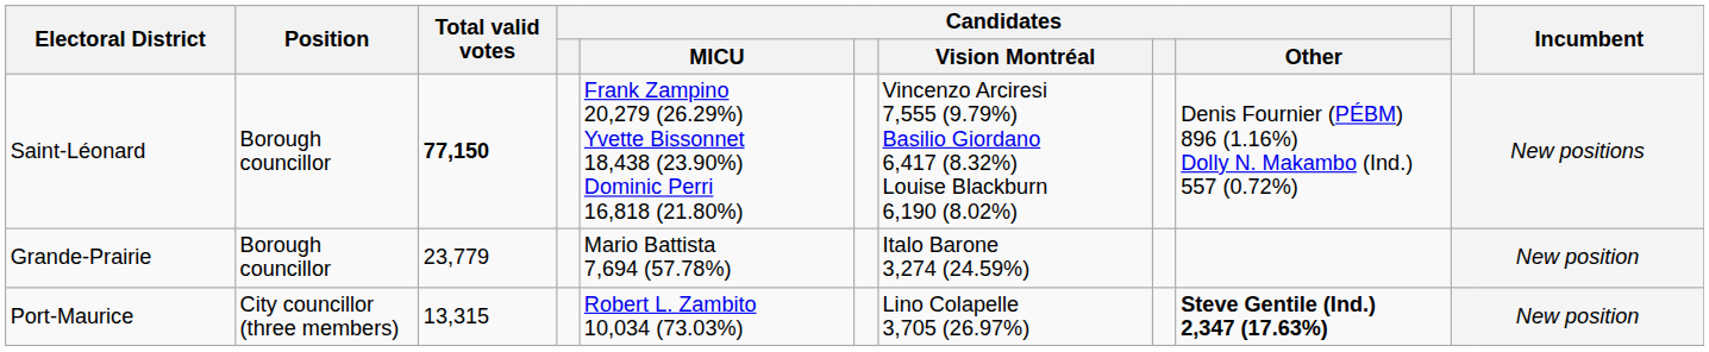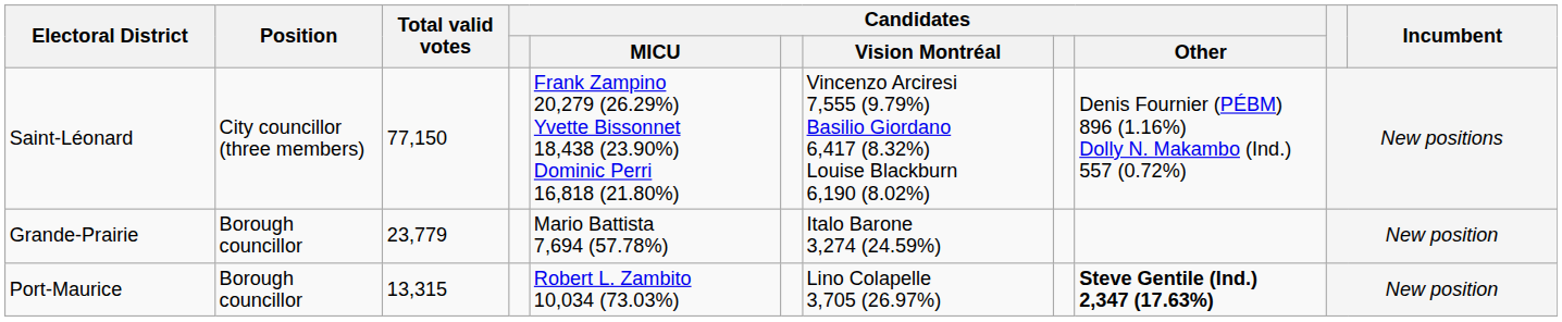 <table class="wikitable" width="100%">
 <tr>
 <th width=10% rowspan=2>Electoral District</th>
 <th width=8% rowspan=2>Position</th>
 <th width=6% rowspan=2>Total valid votes</th>
 <th colspan=6>Candidates</th>
 <th width=1% rowspan=2> </th>
 <th width=10% rowspan=2>Incumbent</th>
 </tr>
 <tr>
 <th width=1% > </th>
 <th width=12% >MICU</th>
 <th width=1% > </th>
 <th width=12% >Vision Montréal</th>
 <th width=1% > </th>
 <th width=12% >Other</th>
 </tr>
 <tr>
 <td>Saint-Léonard</td>
-<td>Borough councillor</td>
-<td><strong>77,150</strong></td>
+<td>City councillor<br>(three members)</td>
+<td>77,150</td>
 <td> </td>
 <td><a href='#'>Frank Zampino</a><br>20,279 (26.29%)<br><a href='#'>Yvette Bissonnet</a><br>18,438 (23.90%)<br><a href='#'>Dominic Perri</a><br>16,818 (21.80%)</td>
 <td></td>
 <td>Vincenzo Arciresi<br>7,555 (9.79%)<br><a href='#'>Basilio Giordano</a><br>6,417 (8.32%)<br>Louise Blackburn<br>6,190 (8.02%)</td>
 <td></td>
 <td>Denis Fournier (<a href='#'>PÉBM</a>)<br>896 (1.16%)<br><a href='#'>Dolly N. Makambo</a> (Ind.)<br>557 (0.72%)</td>
 <td colspan="2" style="background:whitesmoke; text-align:center;"><em>New positions</em></td>
 </tr>
 <tr>
 <td>Grande-Prairie</td>
 <td>Borough councillor</td>
 <td>23,779</td>
 <td></td>
 <td>Mario Battista<br>7,694	(57.78%)</td>
 <td></td>
 <td>Italo Barone<br>3,274 (24.59%)</td>
 <td></td>
 <td></td>
 <td colspan="2" style="background:whitesmoke; text-align:center;"><em>New position</em></td>
 </tr>
 <tr>
 <td>Port-Maurice</td>
-<td>City councillor<br>(three members)</td>
+<td>Borough councillor</td>
 <td>13,315</td>
 <td> </td>
 <td><a href='#'>Robert L. Zambito</a><br>10,034 (73.03%)</td>
 <td></td>
 <td>Lino Colapelle<br>3,705 (26.97%)</td>
 <td></td>
 <td><strong>Steve Gentile	(Ind.)<br>2,347 (17.63%)</strong></td>
 <td colspan="2" style="background:whitesmoke; text-align:center;"><em>New position</em></td>
 </tr>
 </table>
